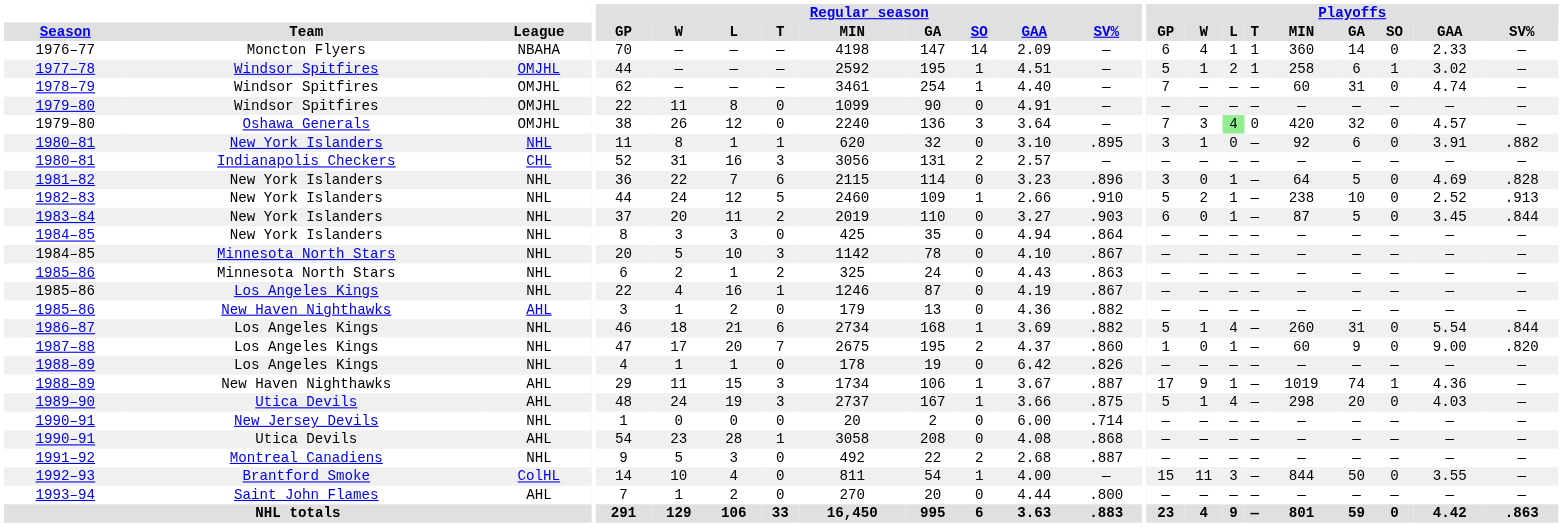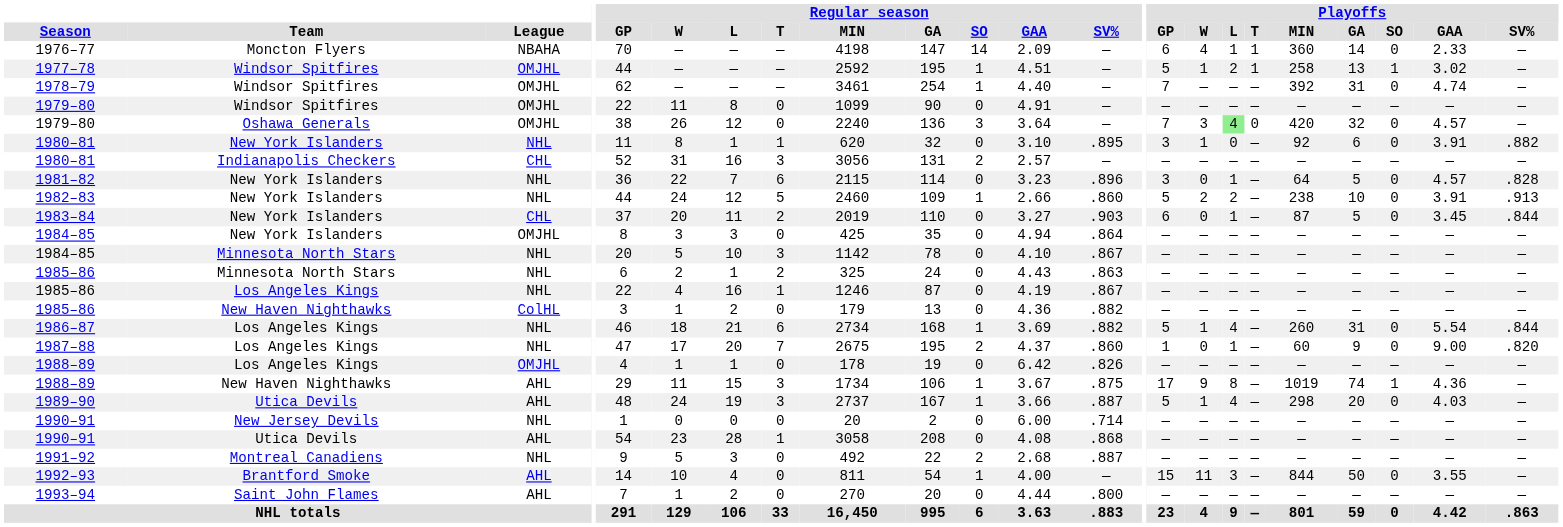 <table border="0" cellpadding="1" cellspacing="0" style="text-align:center; width:90%">
 <tr ALIGN="center" bgcolor="#e0e0e0">
 <th align="center" colspan="3" bgcolor="#ffffff"></th>
 <th align="center" rowspan="99" bgcolor="#ffffff"></th>
 <th align="center" colspan="9" bgcolor="#e0e0e0"><a href='#'>Regular season</a></th>
 <th align="center" rowspan="99" bgcolor="#ffffff"></th>
 <th align="center" colspan="9" bgcolor="#e0e0e0"><a href='#'>Playoffs</a></th>
 </tr>
 <tr ALIGN="center" bgcolor="#e0e0e0">
 <th><a href='#'>Season</a></th>
 <th>Team</th>
 <th>League</th>
 <th>GP</th>
 <th>W</th>
 <th>L</th>
 <th>T</th>
 <th>MIN</th>
 <th>GA</th>
 <th><a href='#'>SO</a></th>
 <th><a href='#'>GAA</a></th>
 <th><a href='#'>SV%</a></th>
 <th>GP</th>
 <th>W</th>
 <th>L</th>
 <th>T</th>
 <th>MIN</th>
 <th>GA</th>
 <th>SO</th>
 <th>GAA</th>
 <th>SV%</th>
 </tr>
 <tr>
 <td>1976–77</td>
 <td>Moncton Flyers</td>
 <td>NBAHA</td>
 <td>70</td>
 <td>—</td>
 <td>—</td>
 <td>—</td>
 <td>4198</td>
 <td>147</td>
 <td>14</td>
 <td>2.09</td>
 <td>—</td>
 <td>6</td>
 <td>4</td>
 <td>1</td>
 <td>1</td>
 <td>360</td>
 <td>14</td>
 <td>0</td>
 <td>2.33</td>
 <td>—</td>
 </tr>
 <tr bgcolor="#f0f0f0">
 <td><a href='#'>1977–78</a></td>
 <td><a href='#'>Windsor Spitfires</a></td>
 <td><a href='#'>OMJHL</a></td>
 <td>44</td>
 <td>—</td>
 <td>—</td>
 <td>—</td>
 <td>2592</td>
 <td>195</td>
 <td>1</td>
 <td>4.51</td>
 <td>—</td>
 <td>5</td>
 <td>1</td>
 <td>2</td>
 <td>1</td>
 <td>258</td>
-<td>6</td>
+<td>13</td>
 <td>1</td>
 <td>3.02</td>
 <td>—</td>
 </tr>
 <tr>
 <td><a href='#'>1978–79</a></td>
 <td>Windsor Spitfires</td>
 <td>OMJHL</td>
 <td>62</td>
 <td>—</td>
 <td>—</td>
 <td>—</td>
 <td>3461</td>
 <td>254</td>
 <td>1</td>
 <td>4.40</td>
 <td>—</td>
 <td>7</td>
 <td>—</td>
 <td>—</td>
 <td>—</td>
-<td>60</td>
+<td>392</td>
 <td>31</td>
 <td>0</td>
 <td>4.74</td>
 <td>—</td>
 </tr>
 <tr bgcolor="#f0f0f0">
 <td><a href='#'>1979–80</a></td>
 <td>Windsor Spitfires</td>
 <td>OMJHL</td>
 <td>22</td>
 <td>11</td>
 <td>8</td>
 <td>0</td>
 <td>1099</td>
 <td>90</td>
 <td>0</td>
 <td>4.91</td>
 <td>—</td>
 <td>—</td>
 <td>—</td>
 <td>—</td>
 <td>—</td>
 <td>—</td>
 <td>—</td>
 <td>—</td>
 <td>—</td>
 <td>—</td>
 </tr>
 <tr>
 <td>1979–80</td>
 <td><a href='#'>Oshawa Generals</a></td>
 <td>OMJHL</td>
 <td>38</td>
 <td>26</td>
 <td>12</td>
 <td>0</td>
 <td>2240</td>
 <td>136</td>
 <td>3</td>
 <td>3.64</td>
 <td>—</td>
 <td>7</td>
 <td>3</td>
 <td style="background: lightgreen;">4</td>
 <td>0</td>
 <td>420</td>
 <td>32</td>
 <td>0</td>
 <td>4.57</td>
 <td>—</td>
 </tr>
 <tr bgcolor="#f0f0f0">
 <td><a href='#'>1980–81</a></td>
 <td><a href='#'>New York Islanders</a></td>
 <td><a href='#'>NHL</a></td>
 <td>11</td>
 <td>8</td>
 <td>1</td>
 <td>1</td>
 <td>620</td>
 <td>32</td>
 <td>0</td>
 <td>3.10</td>
 <td>.895</td>
 <td>3</td>
 <td>1</td>
 <td>0</td>
 <td>—</td>
 <td>92</td>
 <td>6</td>
 <td>0</td>
 <td>3.91</td>
 <td>.882</td>
 </tr>
 <tr>
 <td><a href='#'>1980–81</a></td>
 <td><a href='#'>Indianapolis Checkers</a></td>
 <td><a href='#'>CHL</a></td>
 <td>52</td>
 <td>31</td>
 <td>16</td>
 <td>3</td>
 <td>3056</td>
 <td>131</td>
 <td>2</td>
 <td>2.57</td>
 <td>—</td>
 <td>—</td>
 <td>—</td>
 <td>—</td>
 <td>—</td>
 <td>—</td>
 <td>—</td>
 <td>—</td>
 <td>—</td>
 <td>—</td>
 </tr>
 <tr bgcolor="#f0f0f0">
 <td><a href='#'>1981–82</a></td>
 <td>New York Islanders</td>
 <td>NHL</td>
 <td>36</td>
 <td>22</td>
 <td>7</td>
 <td>6</td>
 <td>2115</td>
 <td>114</td>
 <td>0</td>
 <td>3.23</td>
 <td>.896</td>
 <td>3</td>
 <td>0</td>
 <td>1</td>
 <td>—</td>
 <td>64</td>
 <td>5</td>
 <td>0</td>
-<td>4.69</td>
+<td>4.57</td>
 <td>.828</td>
 </tr>
 <tr>
 <td><a href='#'>1982–83</a></td>
 <td>New York Islanders</td>
 <td>NHL</td>
 <td>44</td>
 <td>24</td>
 <td>12</td>
 <td>5</td>
 <td>2460</td>
 <td>109</td>
 <td>1</td>
 <td>2.66</td>
-<td>.910</td>
+<td>.860</td>
 <td>5</td>
 <td>2</td>
-<td>1</td>
+<td>2</td>
 <td>—</td>
 <td>238</td>
 <td>10</td>
 <td>0</td>
-<td>2.52</td>
+<td>3.91</td>
 <td>.913</td>
 </tr>
 <tr bgcolor="#f0f0f0">
 <td><a href='#'>1983–84</a></td>
 <td>New York Islanders</td>
-<td>NHL</td>
+<td><a href='#'>CHL</a></td>
 <td>37</td>
 <td>20</td>
 <td>11</td>
 <td>2</td>
 <td>2019</td>
 <td>110</td>
 <td>0</td>
 <td>3.27</td>
 <td>.903</td>
 <td>6</td>
 <td>0</td>
 <td>1</td>
 <td>—</td>
 <td>87</td>
 <td>5</td>
 <td>0</td>
 <td>3.45</td>
 <td>.844</td>
 </tr>
 <tr>
 <td><a href='#'>1984–85</a></td>
 <td>New York Islanders</td>
-<td>NHL</td>
+<td>OMJHL</td>
 <td>8</td>
 <td>3</td>
 <td>3</td>
 <td>0</td>
 <td>425</td>
 <td>35</td>
 <td>0</td>
 <td>4.94</td>
 <td>.864</td>
 <td>—</td>
 <td>—</td>
 <td>—</td>
 <td>—</td>
 <td>—</td>
 <td>—</td>
 <td>—</td>
 <td>—</td>
 <td>—</td>
 </tr>
 <tr bgcolor="#f0f0f0">
 <td>1984–85</td>
 <td><a href='#'>Minnesota North Stars</a></td>
 <td>NHL</td>
 <td>20</td>
 <td>5</td>
 <td>10</td>
 <td>3</td>
 <td>1142</td>
 <td>78</td>
 <td>0</td>
 <td>4.10</td>
 <td>.867</td>
 <td>—</td>
 <td>—</td>
 <td>—</td>
 <td>—</td>
 <td>—</td>
 <td>—</td>
 <td>—</td>
 <td>—</td>
 <td>—</td>
 </tr>
 <tr>
 <td><a href='#'>1985–86</a></td>
 <td>Minnesota North Stars</td>
 <td>NHL</td>
 <td>6</td>
 <td>2</td>
 <td>1</td>
 <td>2</td>
 <td>325</td>
 <td>24</td>
 <td>0</td>
 <td>4.43</td>
 <td>.863</td>
 <td>—</td>
 <td>—</td>
 <td>—</td>
 <td>—</td>
 <td>—</td>
 <td>—</td>
 <td>—</td>
 <td>—</td>
 <td>—</td>
 </tr>
 <tr bgcolor="#f0f0f0">
 <td>1985–86</td>
 <td><a href='#'>Los Angeles Kings</a></td>
 <td>NHL</td>
 <td>22</td>
 <td>4</td>
 <td>16</td>
 <td>1</td>
 <td>1246</td>
 <td>87</td>
 <td>0</td>
 <td>4.19</td>
 <td>.867</td>
 <td>—</td>
 <td>—</td>
 <td>—</td>
 <td>—</td>
 <td>—</td>
 <td>—</td>
 <td>—</td>
 <td>—</td>
 <td>—</td>
 </tr>
 <tr>
 <td><a href='#'>1985–86</a></td>
 <td><a href='#'>New Haven Nighthawks</a></td>
-<td><a href='#'>AHL</a></td>
+<td><a href='#'>ColHL</a></td>
 <td>3</td>
 <td>1</td>
 <td>2</td>
 <td>0</td>
 <td>179</td>
 <td>13</td>
 <td>0</td>
 <td>4.36</td>
 <td>.882</td>
 <td>—</td>
 <td>—</td>
 <td>—</td>
 <td>—</td>
 <td>—</td>
 <td>—</td>
 <td>—</td>
 <td>—</td>
 <td>—</td>
 </tr>
 <tr bgcolor="#f0f0f0">
 <td><a href='#'>1986–87</a></td>
 <td>Los Angeles Kings</td>
 <td>NHL</td>
 <td>46</td>
 <td>18</td>
 <td>21</td>
 <td>6</td>
 <td>2734</td>
 <td>168</td>
 <td>1</td>
 <td>3.69</td>
 <td>.882</td>
 <td>5</td>
 <td>1</td>
 <td>4</td>
 <td>—</td>
 <td>260</td>
 <td>31</td>
 <td>0</td>
 <td>5.54</td>
 <td>.844</td>
 </tr>
 <tr>
 <td><a href='#'>1987–88</a></td>
 <td>Los Angeles Kings</td>
 <td>NHL</td>
 <td>47</td>
 <td>17</td>
 <td>20</td>
 <td>7</td>
 <td>2675</td>
 <td>195</td>
 <td>2</td>
 <td>4.37</td>
 <td>.860</td>
 <td>1</td>
 <td>0</td>
 <td>1</td>
 <td>—</td>
 <td>60</td>
 <td>9</td>
 <td>0</td>
 <td>9.00</td>
 <td>.820</td>
 </tr>
 <tr bgcolor="#f0f0f0">
 <td><a href='#'>1988–89</a></td>
 <td>Los Angeles Kings</td>
-<td>NHL</td>
+<td><a href='#'>OMJHL</a></td>
 <td>4</td>
 <td>1</td>
 <td>1</td>
 <td>0</td>
 <td>178</td>
 <td>19</td>
 <td>0</td>
 <td>6.42</td>
 <td>.826</td>
 <td>—</td>
 <td>—</td>
 <td>—</td>
 <td>—</td>
 <td>—</td>
 <td>—</td>
 <td>—</td>
 <td>—</td>
 <td>—</td>
 </tr>
 <tr>
 <td><a href='#'>1988–89</a></td>
 <td>New Haven Nighthawks</td>
 <td>AHL</td>
 <td>29</td>
 <td>11</td>
 <td>15</td>
 <td>3</td>
 <td>1734</td>
 <td>106</td>
 <td>1</td>
 <td>3.67</td>
-<td>.887</td>
+<td>.875</td>
 <td>17</td>
 <td>9</td>
-<td>1</td>
+<td>8</td>
 <td>—</td>
 <td>1019</td>
 <td>74</td>
 <td>1</td>
 <td>4.36</td>
 <td>—</td>
 </tr>
 <tr bgcolor="#f0f0f0">
 <td><a href='#'>1989–90</a></td>
 <td><a href='#'>Utica Devils</a></td>
 <td>AHL</td>
 <td>48</td>
 <td>24</td>
 <td>19</td>
 <td>3</td>
 <td>2737</td>
 <td>167</td>
 <td>1</td>
 <td>3.66</td>
-<td>.875</td>
+<td>.887</td>
 <td>5</td>
 <td>1</td>
 <td>4</td>
 <td>—</td>
 <td>298</td>
 <td>20</td>
 <td>0</td>
 <td>4.03</td>
 <td>—</td>
 </tr>
 <tr>
 <td><a href='#'>1990–91</a></td>
 <td><a href='#'>New Jersey Devils</a></td>
 <td>NHL</td>
 <td>1</td>
 <td>0</td>
 <td>0</td>
 <td>0</td>
 <td>20</td>
 <td>2</td>
 <td>0</td>
 <td>6.00</td>
 <td>.714</td>
 <td>—</td>
 <td>—</td>
 <td>—</td>
 <td>—</td>
 <td>—</td>
 <td>—</td>
 <td>—</td>
 <td>—</td>
 <td>—</td>
 </tr>
 <tr bgcolor="#f0f0f0">
 <td><a href='#'>1990–91</a></td>
 <td>Utica Devils</td>
 <td>AHL</td>
 <td>54</td>
 <td>23</td>
 <td>28</td>
 <td>1</td>
 <td>3058</td>
 <td>208</td>
 <td>0</td>
 <td>4.08</td>
 <td>.868</td>
 <td>—</td>
 <td>—</td>
 <td>—</td>
 <td>—</td>
 <td>—</td>
 <td>—</td>
 <td>—</td>
 <td>—</td>
 <td>—</td>
 </tr>
 <tr>
 <td><a href='#'>1991–92</a></td>
 <td><a href='#'>Montreal Canadiens</a></td>
 <td>NHL</td>
 <td>9</td>
 <td>5</td>
 <td>3</td>
 <td>0</td>
 <td>492</td>
 <td>22</td>
 <td>2</td>
 <td>2.68</td>
 <td>.887</td>
 <td>—</td>
 <td>—</td>
 <td>—</td>
 <td>—</td>
 <td>—</td>
 <td>—</td>
 <td>—</td>
 <td>—</td>
 <td>—</td>
 </tr>
 <tr bgcolor="#f0f0f0">
 <td><a href='#'>1992–93</a></td>
 <td><a href='#'>Brantford Smoke</a></td>
-<td><a href='#'>ColHL</a></td>
+<td><a href='#'>AHL</a></td>
 <td>14</td>
 <td>10</td>
 <td>4</td>
 <td>0</td>
 <td>811</td>
 <td>54</td>
 <td>1</td>
 <td>4.00</td>
 <td>—</td>
 <td>15</td>
 <td>11</td>
 <td>3</td>
 <td>—</td>
 <td>844</td>
 <td>50</td>
 <td>0</td>
 <td>3.55</td>
 <td>—</td>
 </tr>
 <tr>
 <td><a href='#'>1993–94</a></td>
 <td><a href='#'>Saint John Flames</a></td>
 <td>AHL</td>
 <td>7</td>
 <td>1</td>
 <td>2</td>
 <td>0</td>
 <td>270</td>
 <td>20</td>
 <td>0</td>
 <td>4.44</td>
 <td>.800</td>
 <td>—</td>
 <td>—</td>
 <td>—</td>
 <td>—</td>
 <td>—</td>
 <td>—</td>
 <td>—</td>
 <td>—</td>
 <td>—</td>
 </tr>
 <tr bgcolor="#e0e0e0">
 <th colspan="3">NHL totals</th>
 <th>291</th>
 <th>129</th>
 <th>106</th>
 <th>33</th>
 <th>16,450</th>
 <th>995</th>
 <th>6</th>
 <th>3.63</th>
 <th>.883</th>
 <th>23</th>
 <th>4</th>
 <th>9</th>
 <th>—</th>
 <th>801</th>
 <th>59</th>
 <th>0</th>
 <th>4.42</th>
 <th>.863</th>
 </tr>
 </table>
